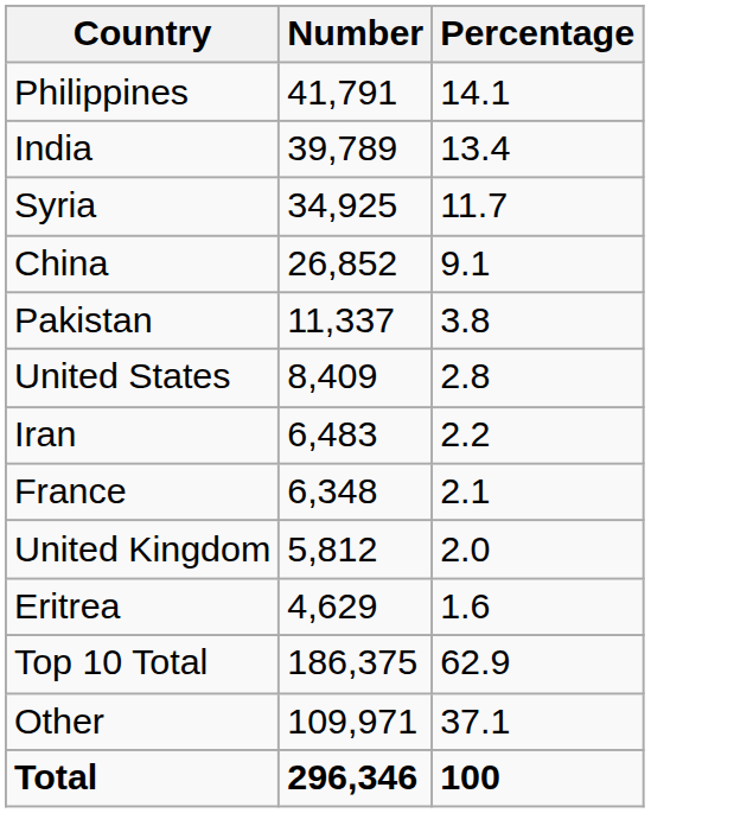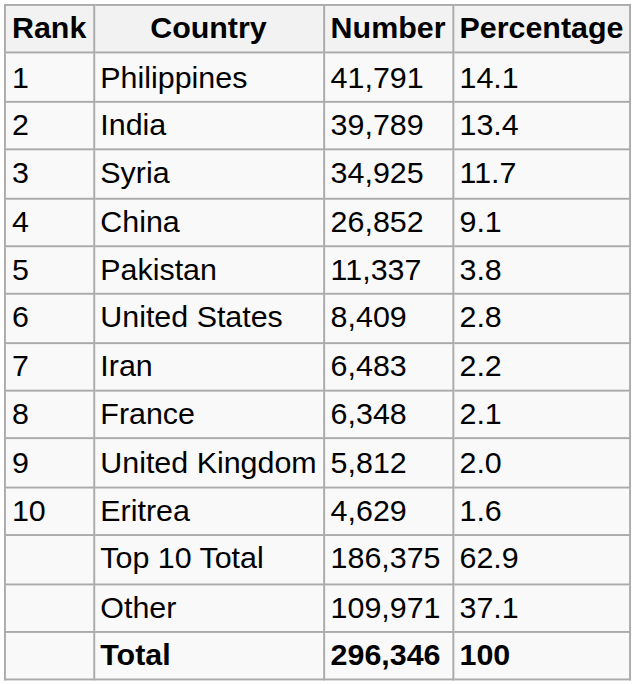 <table class="wikitable" style="float: center;">
 <tr>
+<th>Rank</th>
 <th>Country</th>
 <th>Number</th>
 <th>Percentage</th>
 </tr>
 <tr>
+<td>1</td>
 <td>Philippines</td>
 <td>41,791</td>
 <td>14.1</td>
 </tr>
 <tr>
+<td>2</td>
 <td>India</td>
 <td>39,789</td>
 <td>13.4</td>
 </tr>
 <tr>
+<td>3</td>
 <td>Syria</td>
 <td>34,925</td>
 <td>11.7</td>
 </tr>
 <tr>
+<td>4</td>
 <td>China</td>
 <td>26,852</td>
 <td>9.1</td>
 </tr>
 <tr>
+<td>5</td>
 <td>Pakistan</td>
 <td>11,337</td>
 <td>3.8</td>
 </tr>
 <tr>
+<td>6</td>
 <td>United States</td>
 <td>8,409</td>
 <td>2.8</td>
 </tr>
 <tr>
+<td>7</td>
 <td>Iran</td>
 <td>6,483</td>
 <td>2.2</td>
 </tr>
 <tr>
+<td>8</td>
 <td>France</td>
 <td>6,348</td>
 <td>2.1</td>
 </tr>
 <tr>
+<td>9</td>
 <td>United Kingdom</td>
 <td>5,812</td>
 <td>2.0</td>
 </tr>
 <tr>
+<td>10</td>
 <td>Eritrea</td>
 <td>4,629</td>
 <td>1.6</td>
 </tr>
 <tr>
+<td></td>
 <td>Top 10 Total</td>
 <td>186,375</td>
 <td>62.9</td>
 </tr>
 <tr>
+<td></td>
 <td>Other</td>
 <td>109,971</td>
 <td>37.1</td>
 </tr>
 <tr>
+<td></td>
 <td><strong>Total</strong></td>
 <td><strong>296,346</strong></td>
 <td><strong>100</strong></td>
 </tr>
 </table>
